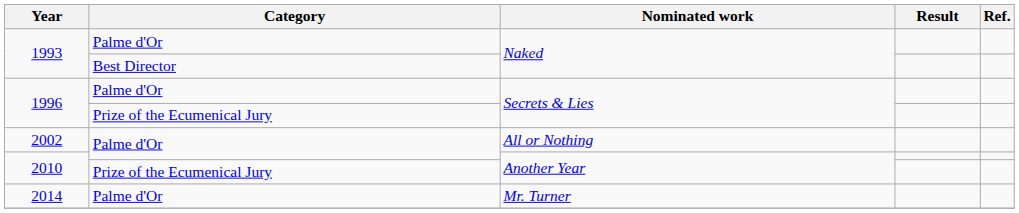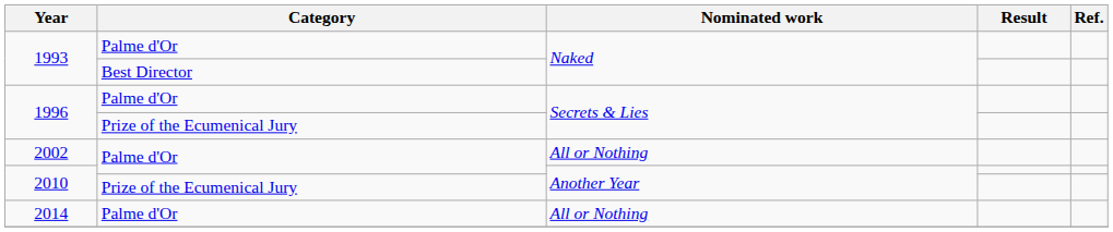 <table class=wikitable>
 <tr>
 <th scope="col" style="width:5em;">Year</th>
 <th scope="col" style="width:26em;">Category</th>
 <th scope="col" style="width:25em;">Nominated work</th>
 <th scope="col" style="width:5em;">Result</th>
 <th>Ref.</th>
 </tr>
 <tr>
 <td style="text-align:center;", rowspan=2><a href='#'>1993</a></td>
 <td><a href='#'>Palme d'Or</a></td>
 <td rowspan=2><em><a href='#'>Naked</a></em></td>
 <td></td>
 <td></td>
 </tr>
 <tr>
 <td><a href='#'>Best Director</a></td>
 <td></td>
 <td></td>
 </tr>
 <tr>
 <td style="text-align:center;", rowspan=2><a href='#'>1996</a></td>
 <td><a href='#'>Palme d'Or</a></td>
 <td rowspan=2><em><a href='#'>Secrets & Lies</a></em></td>
 <td></td>
 <td></td>
 </tr>
 <tr>
 <td><a href='#'>Prize of the Ecumenical Jury</a></td>
 <td></td>
 <td></td>
 </tr>
 <tr>
 <td style="text-align:center;"><a href='#'>2002</a></td>
 <td rowspan=2><a href='#'>Palme d'Or</a></td>
 <td><em><a href='#'>All or Nothing</a></em></td>
 <td></td>
 <td></td>
 </tr>
 <tr>
 <td style="text-align:center;", rowspan=2><a href='#'>2010</a></td>
 <td rowspan=2><em><a href='#'>Another Year</a></em></td>
 <td></td>
 <td></td>
 </tr>
 <tr>
 <td><a href='#'>Prize of the Ecumenical Jury</a></td>
 <td></td>
 <td></td>
 </tr>
 <tr>
 <td style="text-align:center;"><a href='#'>2014</a></td>
 <td><a href='#'>Palme d'Or</a></td>
-<td><em><a href='#'>Mr. Turner</a></em></td>
+<td><em><a href='#'>All or Nothing</a></em></td>
 <td></td>
 <td></td>
 </tr>
 <tr>
 </tr>
 </table>
